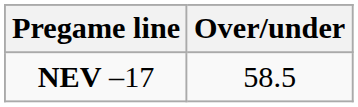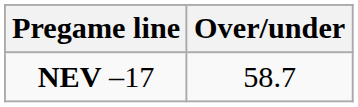 <table class="wikitable">
 <tr align="center">
 <th style=>Pregame line</th>
 <th style=>Over/under</th>
 </tr>
 <tr align="center">
 <td><strong>NEV</strong> –17</td>
-<td>58.5</td>
+<td>58.7</td>
 </tr>
 </table>
